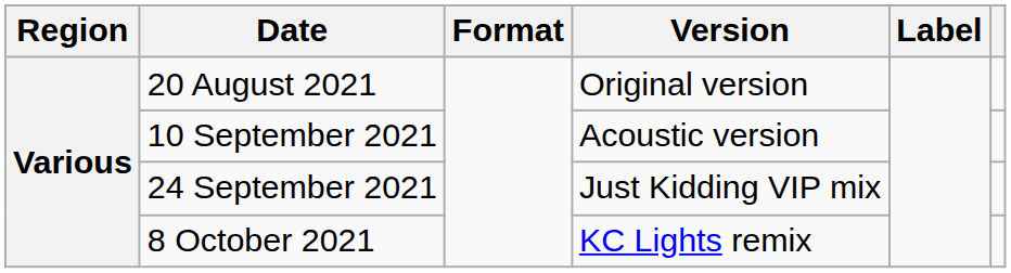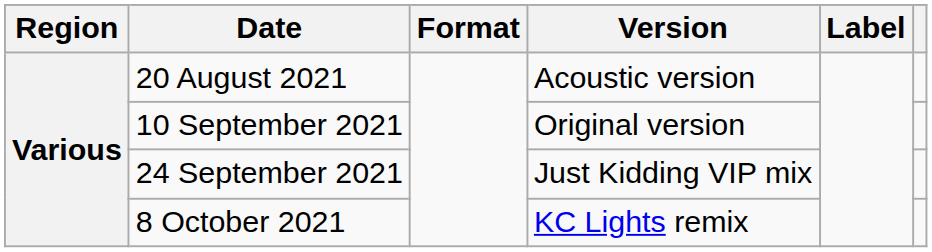 <table class="wikitable plainrowheaders">
 <tr>
 <th scope="col">Region</th>
 <th scope="col">Date</th>
 <th scope="col">Format</th>
 <th scope="col">Version</th>
 <th scope="col">Label</th>
 <th scope="col"></th>
 </tr>
 <tr>
 <th scope="row" rowspan="4">Various</th>
 <td>20 August 2021</td>
 <td rowspan="4"></td>
-<td>Original version</td>
+<td>Acoustic version</td>
 <td rowspan="4"></td>
 <td></td>
 </tr>
 <tr>
 <td>10 September 2021</td>
-<td>Acoustic version</td>
+<td>Original version</td>
 <td></td>
 </tr>
 <tr>
 <td>24 September 2021</td>
 <td>Just Kidding VIP mix</td>
 <td></td>
 </tr>
 <tr>
 <td>8 October 2021</td>
 <td><a href='#'>KC Lights</a> remix</td>
 <td></td>
 </tr>
 </table>
